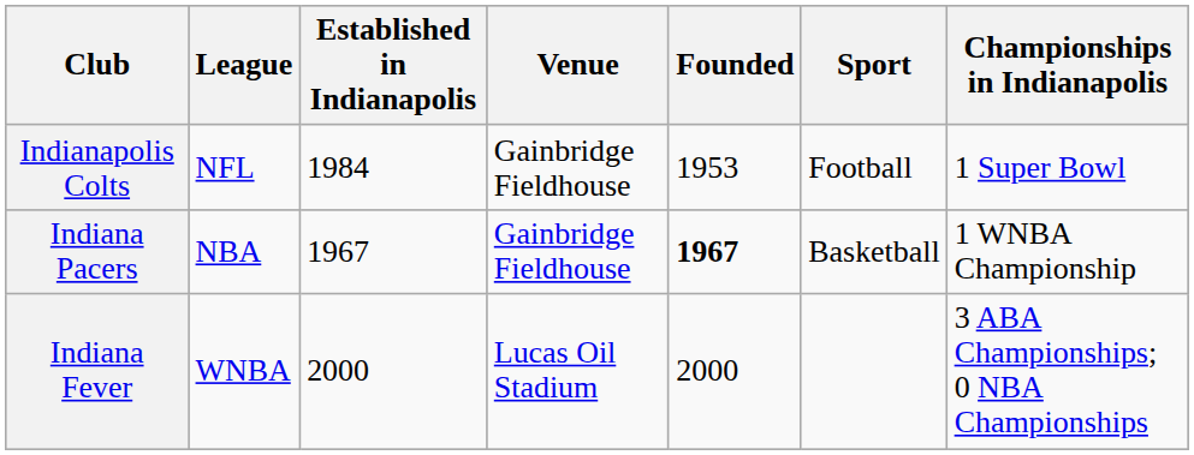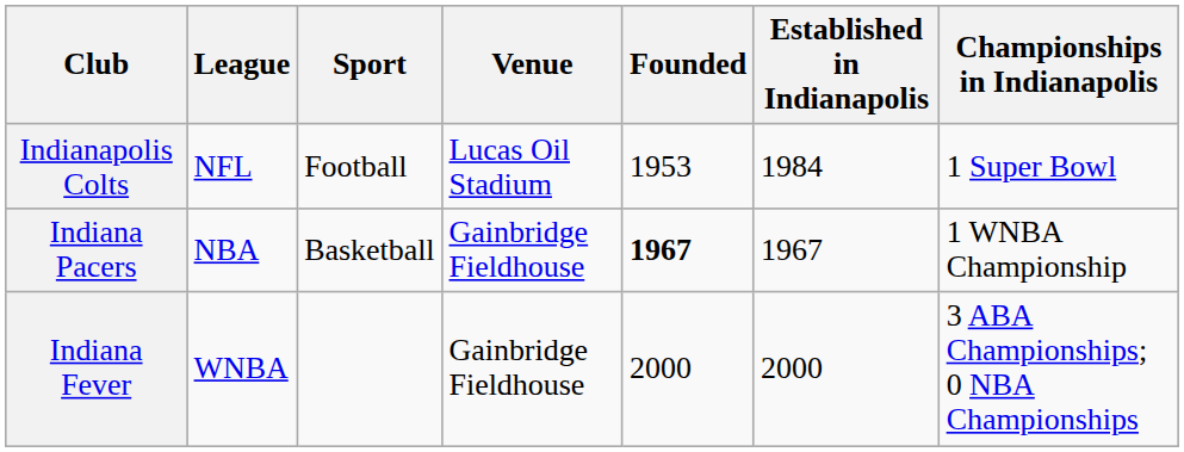 <table class="wikitable sortable">
 <tr>
 <th scope="col">Club</th>
 <th scope="col">League</th>
-<th scope="col">Established<br>in Indianapolis</th>
+<th style="width:60px;">Sport</th>
 <th scope="col">Venue</th>
 <th scope="col">Founded</th>
-<th style="width:60px;">Sport</th>
+<th scope="col">Established<br>in Indianapolis</th>
 <th scope="col">Championships<br>in Indianapolis</th>
 </tr>
 <tr>
 <th scope="row" style="font-weight: normal; text-align: center;"><a href='#'>Indianapolis Colts</a></th>
 <td><a href='#'>NFL</a></td>
+<td>Football</td>
+<td><a href='#'>Lucas Oil Stadium</a></td>
+<td>1953</td>
 <td>1984</td>
-<td>Gainbridge Fieldhouse</td>
-<td>1953</td>
-<td>Football</td>
 <td>1 <a href='#'>Super Bowl</a></td>
 </tr>
 <tr>
 <th scope="row" style="font-weight: normal; text-align: center;"><a href='#'>Indiana Pacers</a></th>
 <td><a href='#'>NBA</a></td>
-<td>1967</td>
+<td>Basketball</td>
 <td><a href='#'>Gainbridge Fieldhouse</a></td>
 <td><strong>1967</strong></td>
-<td>Basketball</td>
+<td>1967</td>
 <td>1 WNBA Championship</td>
 </tr>
 <tr>
 <th scope="row" style="font-weight: normal; text-align: center;"><a href='#'>Indiana Fever</a></th>
 <td><a href='#'>WNBA</a></td>
+<td></td>
+<td>Gainbridge Fieldhouse</td>
 <td>2000</td>
-<td><a href='#'>Lucas Oil Stadium</a></td>
 <td>2000</td>
-<td></td>
 <td>3 <a href='#'>ABA Championships</a>; <br> 0 <a href='#'>NBA Championships</a></td>
 </tr>
 </table>
